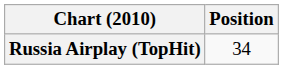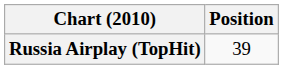 <table class="wikitable plainrowheaders" style="text-align:center">
 <tr>
 <th scope="col">Chart (2010)</th>
 <th scope="col">Position</th>
 </tr>
 <tr>
 <th scope="row">Russia Airplay (TopHit)</th>
-<td>34</td>
+<td>39</td>
 </tr>
 </table>
